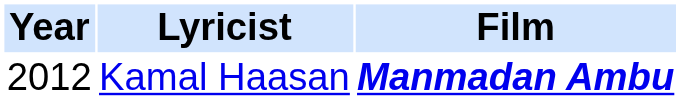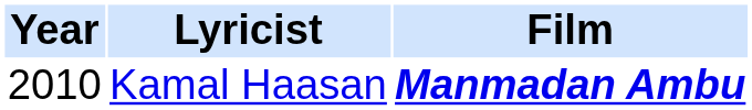 <table cellspacing="1" cellpadding="1" border="0">
 <tr bgcolor="#d1e4fd">
 <th>Year</th>
 <th>Lyricist</th>
 <th>Film</th>
 </tr>
 <tr>
-<td>2012</td>
+<td>2010</td>
 <td><a href='#'>Kamal Haasan</a></td>
 <td><strong><em><a href='#'>Manmadan Ambu</a></em></strong></td>
 </tr>
 </table>
